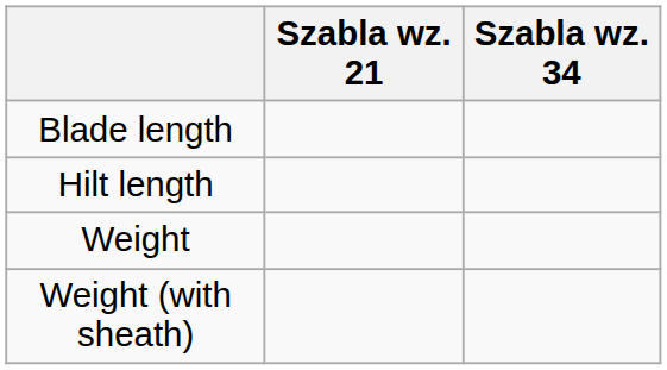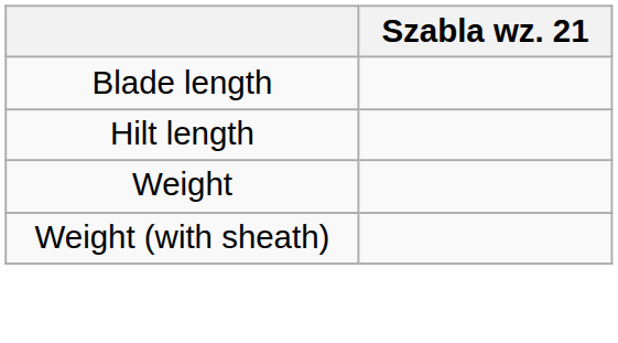 <table class="wikitable" style="float: right; text-align:center; width:300px;">
 <tr>
 <th></th>
 <th>Szabla wz. 21</th>
-<th>Szabla wz. 34</th>
 </tr>
 <tr>
 <td>Blade length</td>
-<td></td>
 <td></td>
 </tr>
 <tr>
 <td>Hilt length</td>
 <td></td>
-<td></td>
 </tr>
 <tr>
 <td>Weight</td>
-<td></td>
 <td></td>
 </tr>
 <tr>
 <td>Weight (with sheath)</td>
 <td></td>
-<td></td>
 </tr>
 </table>
